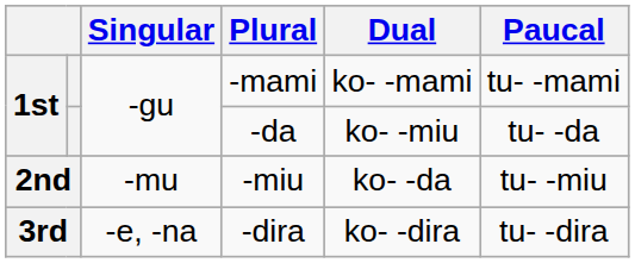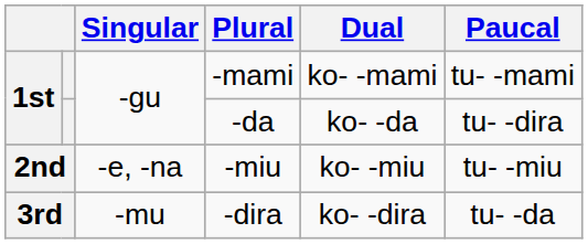 <table class="wikitable" style="text-align: center;">
 <tr>
 <th colspan="2"></th>
 <th><a href='#'>Singular</a></th>
 <th><a href='#'>Plural</a></th>
 <th><a href='#'>Dual</a></th>
 <th><a href='#'>Paucal</a></th>
 </tr>
 <tr>
 <th rowspan="2">1st</th>
 <th></th>
 <td rowspan="2">-gu</td>
 <td>-mami</td>
 <td>ko- -mami</td>
 <td>tu- -mami</td>
 </tr>
 <tr>
 <th></th>
 <td>-da</td>
-<td>ko- -miu</td>
-<td>tu- -da</td>
+<td>ko- -da</td>
+<td>tu- -dira</td>
 </tr>
 <tr>
 <th colspan="2">2nd</th>
-<td>-mu</td>
+<td>-e, -na</td>
 <td>-miu</td>
-<td>ko- -da</td>
+<td>ko- -miu</td>
 <td>tu- -miu</td>
 </tr>
 <tr>
 <th colspan="2">3rd</th>
-<td>-e, -na</td>
+<td>-mu</td>
 <td>-dira</td>
 <td>ko- -dira</td>
-<td>tu- -dira</td>
+<td>tu- -da</td>
 </tr>
 </table>
